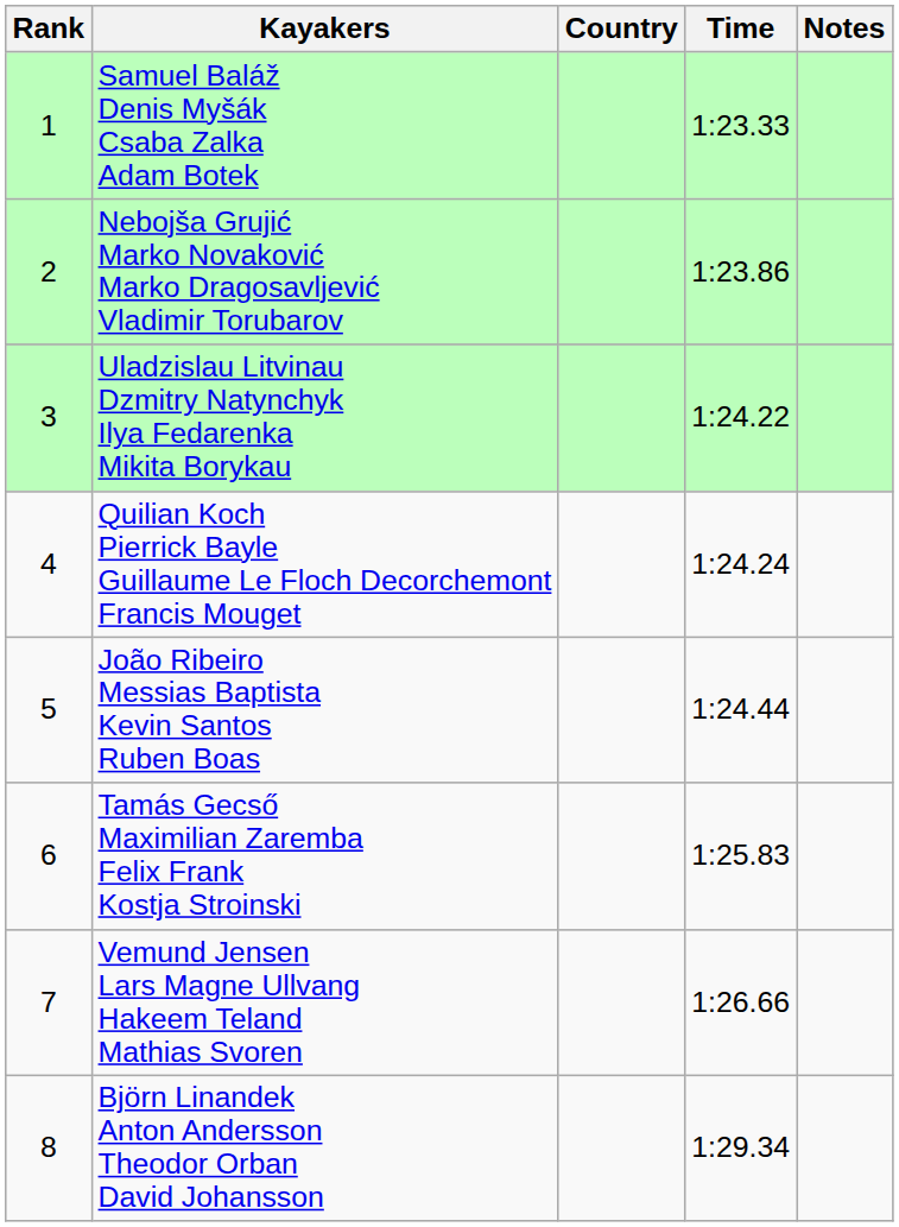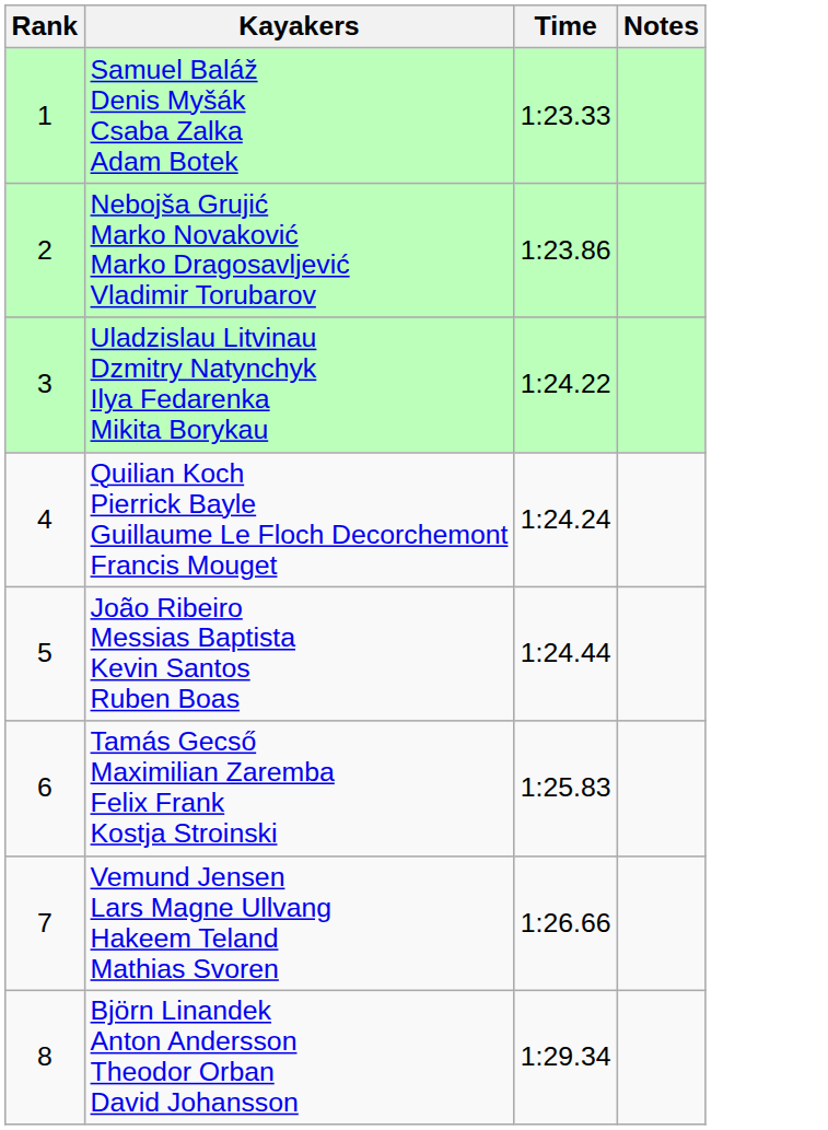 <table class="wikitable" style="text-align:center">
 <tr>
 <th>Rank</th>
 <th>Kayakers</th>
-<th>Country</th>
 <th>Time</th>
 <th>Notes</th>
 </tr>
 <tr bgcolor=bbffbb>
 <td>1</td>
 <td align="left"><a href='#'>Samuel Baláž</a><br><a href='#'>Denis Myšák</a><br><a href='#'>Csaba Zalka</a><br><a href='#'>Adam Botek</a></td>
-<td align="left"></td>
 <td>1:23.33</td>
 <td></td>
 </tr>
 <tr bgcolor=bbffbb>
 <td>2</td>
 <td align="left"><a href='#'>Nebojša Grujić</a><br><a href='#'>Marko Novaković</a><br><a href='#'>Marko Dragosavljević</a><br><a href='#'>Vladimir Torubarov</a></td>
-<td align="left"></td>
 <td>1:23.86</td>
 <td></td>
 </tr>
 <tr bgcolor=bbffbb>
 <td>3</td>
 <td align="left"><a href='#'>Uladzislau Litvinau</a><br><a href='#'>Dzmitry Natynchyk</a><br><a href='#'>Ilya Fedarenka</a><br><a href='#'>Mikita Borykau</a></td>
-<td align="left"></td>
 <td>1:24.22</td>
 <td></td>
 </tr>
 <tr>
 <td>4</td>
 <td align="left"><a href='#'>Quilian Koch</a><br><a href='#'>Pierrick Bayle</a><br><a href='#'>Guillaume Le Floch Decorchemont</a><br><a href='#'>Francis Mouget</a></td>
-<td align="left"></td>
 <td>1:24.24</td>
 <td></td>
 </tr>
 <tr>
 <td>5</td>
 <td align="left"><a href='#'>João Ribeiro</a><br><a href='#'>Messias Baptista</a><br><a href='#'>Kevin Santos</a><br><a href='#'>Ruben Boas</a></td>
-<td align="left"></td>
 <td>1:24.44</td>
 <td></td>
 </tr>
 <tr>
 <td>6</td>
 <td align="left"><a href='#'>Tamás Gecső</a><br><a href='#'>Maximilian Zaremba</a><br><a href='#'>Felix Frank</a><br><a href='#'>Kostja Stroinski</a></td>
-<td align="left"></td>
 <td>1:25.83</td>
 <td></td>
 </tr>
 <tr>
 <td>7</td>
 <td align="left"><a href='#'>Vemund Jensen</a><br><a href='#'>Lars Magne Ullvang</a><br><a href='#'>Hakeem Teland</a><br><a href='#'>Mathias Svoren</a></td>
-<td align="left"></td>
 <td>1:26.66</td>
 <td></td>
 </tr>
 <tr>
 <td>8</td>
 <td align="left"><a href='#'>Björn Linandek</a><br><a href='#'>Anton Andersson</a><br><a href='#'>Theodor Orban</a><br><a href='#'>David Johansson</a></td>
-<td align="left"></td>
 <td>1:29.34</td>
 <td></td>
 </tr>
 </table>
